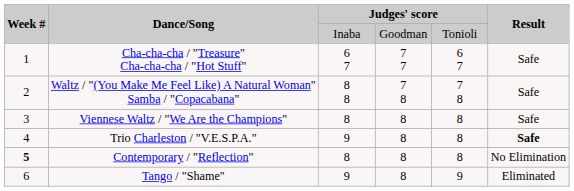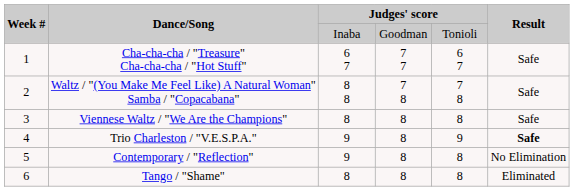 <table class="wikitable" style="float:left;">
 <tr style="text-align:Center; background:#ccc;">
 <td rowspan="2"><strong>Week #</strong></td>
 <td rowspan="2"><strong>Dance/Song</strong></td>
 <td colspan="3"><strong>Judges' score</strong></td>
 <td rowspan="2"><strong>Result</strong></td>
 </tr>
 <tr style="text-align:center; background:#ccc;">
 <td style="width:10%; ">Inaba</td>
 <td style="width:10%; ">Goodman</td>
 <td style="width:10%; ">Tonioli</td>
 </tr>
 <tr style="text-align:center; background:#faf6f6;">
 <td>1</td>
 <td><a href='#'>Cha-cha-cha</a> / "<a href='#'>Treasure</a>"<br><a href='#'>Cha-cha-cha</a> / "<a href='#'>Hot Stuff</a>"</td>
 <td>6<br>7</td>
 <td>7<br>7</td>
 <td>6<br>7</td>
 <td>Safe</td>
 </tr>
 <tr style="text-align:center; background:#faf6f6;">
 <td>2</td>
 <td><a href='#'>Waltz</a> / "<a href='#'>(You Make Me Feel Like) A Natural Woman</a>"<br><a href='#'>Samba</a> / "<a href='#'>Copacabana</a>"</td>
 <td>8<br>8</td>
 <td>7<br>8</td>
 <td>7<br>8</td>
 <td>Safe</td>
 </tr>
 <tr style="text-align:center; background:#faf6f6;">
 <td>3</td>
 <td><a href='#'>Viennese Waltz</a> / "<a href='#'>We Are the Champions</a>"</td>
 <td>8</td>
 <td>8</td>
 <td>8</td>
 <td>Safe</td>
 </tr>
 <tr style="text-align:center; background:#faf6f6;">
 <td>4</td>
 <td>Trio <a href='#'>Charleston</a> / "V.E.S.P.A."</td>
 <td>9</td>
 <td>8</td>
-<td>8</td>
+<td>9</td>
 <td><strong>Safe</strong></td>
 </tr>
 <tr style="text-align:center; background:#faf6f6;">
-<td><strong>5</strong></td>
+<td>5</td>
 <td><a href='#'>Contemporary</a> / "<a href='#'>Reflection</a>"</td>
-<td>8</td>
+<td>9</td>
 <td>8</td>
 <td>8</td>
 <td>No Elimination</td>
 </tr>
 <tr style="text-align:center; background:#faf6f6;">
 <td>6</td>
 <td><a href='#'>Tango</a> / "Shame"</td>
-<td>9</td>
 <td>8</td>
-<td>9</td>
+<td>8</td>
+<td>8</td>
 <td>Eliminated</td>
 </tr>
 </table>
